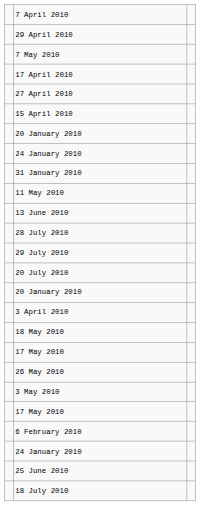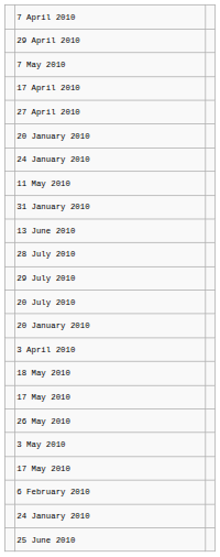 <table class="wikitable" style="font-size: 80%; float: left; width: 26em; margin-right: 1em; height: 700px">
 <tr>
 <td></td>
 <td>7 April 2010</td>
 <td></td>
 </tr>
 <tr>
 <td></td>
 <td>29 April 2010</td>
 <td></td>
 </tr>
 <tr>
 <td></td>
 <td>7 May 2010</td>
 <td></td>
 </tr>
 <tr>
 <td></td>
 <td>17 April 2010</td>
 <td></td>
 </tr>
 <tr>
 <td></td>
 <td>27 April 2010</td>
 <td></td>
 </tr>
 <tr>
 <td></td>
-<td>15 April 2010</td>
-<td></td>
-</tr>
-<tr>
-<td></td>
 <td>20 January 2010</td>
 <td></td>
 </tr>
 <tr>
 <td></td>
 <td>24 January 2010</td>
 <td></td>
 </tr>
 <tr>
 <td></td>
-<td>31 January 2010</td>
+<td>11 May 2010</td>
 <td></td>
 </tr>
 <tr>
 <td></td>
-<td>11 May 2010</td>
+<td>31 January 2010</td>
 <td></td>
 </tr>
 <tr>
 <td></td>
 <td>13 June 2010</td>
 <td></td>
 </tr>
 <tr>
 <td></td>
 <td>28 July 2010</td>
 <td></td>
 </tr>
 <tr>
 <td></td>
 <td>29 July 2010</td>
 <td></td>
 </tr>
 <tr>
 <td></td>
 <td>20 July 2010</td>
 <td></td>
 </tr>
 <tr>
 <td></td>
 <td>20 January 2010</td>
 <td></td>
 </tr>
 <tr>
 <td></td>
 <td>3 April 2010</td>
 <td></td>
 </tr>
 <tr>
 <td></td>
 <td>18 May 2010</td>
 <td></td>
 </tr>
 <tr>
 <td></td>
 <td>17 May 2010</td>
 <td></td>
 </tr>
 <tr>
 <td></td>
 <td>26 May 2010</td>
 <td></td>
 </tr>
 <tr>
 <td></td>
 <td>3 May 2010</td>
 <td></td>
 </tr>
 <tr>
 <td></td>
 <td>17 May 2010</td>
 <td></td>
 </tr>
 <tr>
 <td></td>
 <td>6 February 2010</td>
 <td></td>
 </tr>
 <tr>
 <td></td>
 <td>24 January 2010</td>
 <td></td>
 </tr>
 <tr>
 <td></td>
 <td>25 June 2010</td>
 <td></td>
 </tr>
-<tr>
-<td></td>
-<td>18 July 2010</td>
-<td></td>
-</tr>
 </table>
